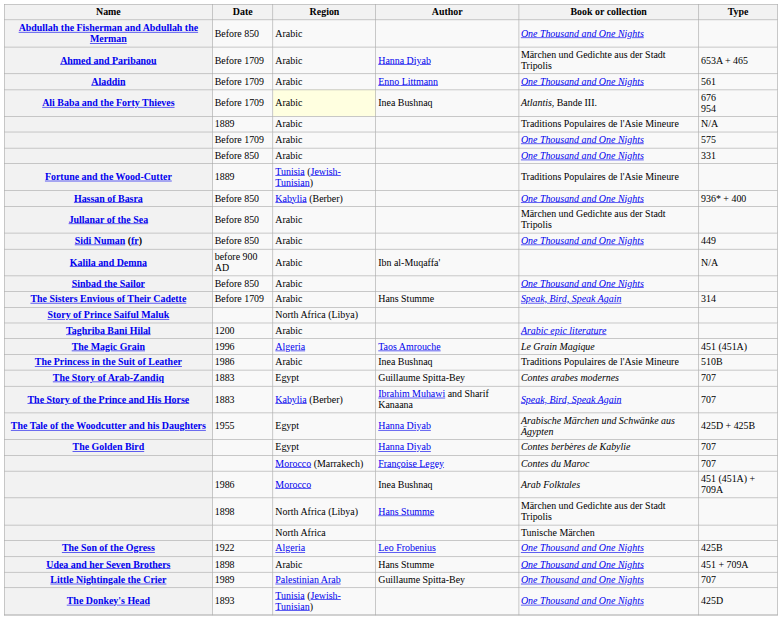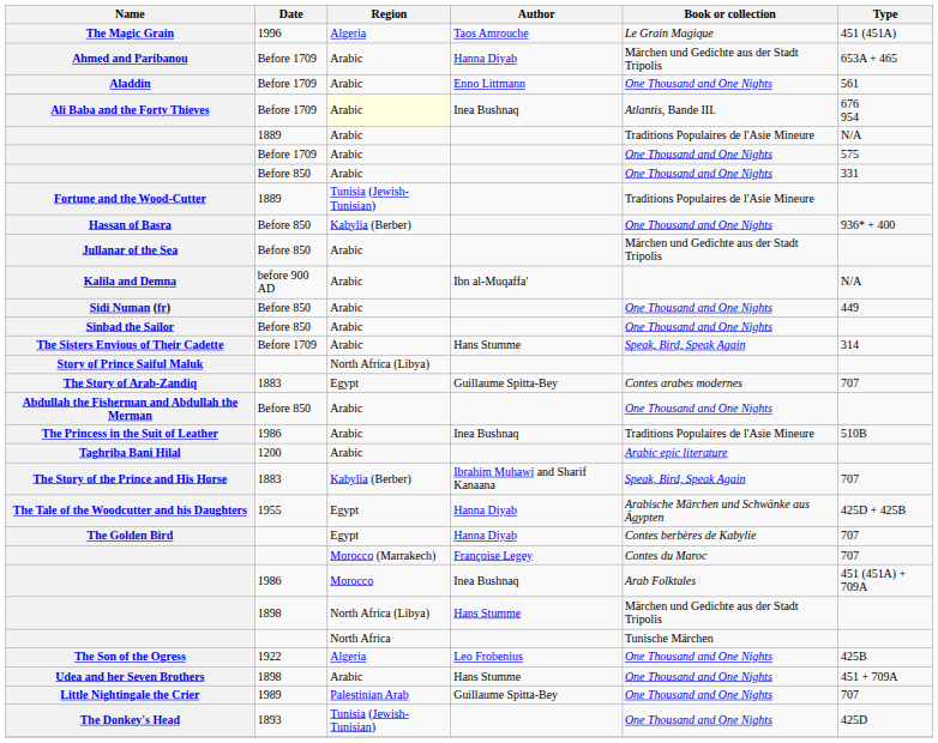 <table class="wikitable sortable">
 <tr>
 <th scope="col">Name</th>
 <th scope="col">Date</th>
 <th scope="col">Region</th>
 <th scope="col">Author</th>
 <th scope="col">Book or collection</th>
 <th scope="col">Type</th>
 </tr>
 <tr>
-<th><a href='#'>Abdullah the Fisherman and Abdullah the Merman</a></th>
-<td>Before 850</td>
-<td>Arabic</td>
-<td></td>
-<td><em><a href='#'>One Thousand and One Nights</a></em></td>
-<td></td>
+<th><a href='#'>The Magic Grain</a></th>
+<td>1996</td>
+<td><a href='#'>Algeria</a></td>
+<td><a href='#'>Taos Amrouche</a></td>
+<td><em>Le Grain Magique</em></td>
+<td>451 (451A)</td>
 </tr>
 <tr>
 <th><a href='#'>Ahmed and Paribanou</a></th>
 <td>Before 1709</td>
 <td>Arabic</td>
 <td><a href='#'>Hanna Diyab</a></td>
 <td>Märchen und Gedichte aus der Stadt Tripolis</td>
 <td>653A + 465</td>
 </tr>
 <tr>
 <th><a href='#'>Aladdin</a></th>
 <td>Before 1709</td>
 <td>Arabic</td>
 <td><a href='#'>Enno Littmann</a></td>
 <td><em><a href='#'>One Thousand and One Nights</a></em></td>
 <td>561</td>
 </tr>
 <tr>
 <th><a href='#'>Ali Baba and the Forty Thieves</a></th>
 <td>Before 1709</td>
 <td style="background: lightyellow;">Arabic</td>
 <td>Inea Bushnaq</td>
 <td><em>Atlantis</em>, Bande III.</td>
 <td>676 <br> 954</td>
 </tr>
 <tr>
 <th></th>
 <td>1889</td>
 <td>Arabic</td>
 <td></td>
 <td>Traditions Populaires de l'Asie Mineure</td>
 <td>N/A</td>
 </tr>
 <tr>
 <th></th>
 <td>Before 1709</td>
 <td>Arabic</td>
 <td></td>
 <td><em><a href='#'>One Thousand and One Nights</a></em></td>
 <td>575</td>
 </tr>
 <tr>
 <th></th>
 <td>Before 850</td>
 <td>Arabic</td>
 <td></td>
 <td><em><a href='#'>One Thousand and One Nights</a></em></td>
 <td>331</td>
 </tr>
 <tr>
 <th><a href='#'>Fortune and the Wood-Cutter</a></th>
 <td>1889</td>
 <td><a href='#'>Tunisia</a> (<a href='#'>Jewish-Tunisian</a>)</td>
 <td></td>
 <td>Traditions Populaires de l'Asie Mineure</td>
 <td></td>
 </tr>
 <tr>
 <th><a href='#'>Hassan of Basra</a></th>
 <td>Before 850</td>
 <td><a href='#'>Kabylia</a> (Berber)</td>
 <td></td>
 <td><em><a href='#'>One Thousand and One Nights</a></em></td>
 <td>936* + 400</td>
 </tr>
 <tr>
 <th><a href='#'>Jullanar of the Sea</a></th>
 <td>Before 850</td>
 <td>Arabic</td>
 <td></td>
 <td>Märchen und Gedichte aus der Stadt Tripolis</td>
 <td></td>
 </tr>
 <tr>
+<th><a href='#'>Kalila and Demna</a></th>
+<td>before 900 AD</td>
+<td>Arabic</td>
+<td>Ibn al-Muqaffa'</td>
+<td></td>
+<td>N/A</td>
+</tr>
+<tr>
 <th><a href='#'>Sidi Numan</a> (<a href='#'>fr</a>)</th>
 <td>Before 850</td>
 <td>Arabic</td>
 <td></td>
 <td><em><a href='#'>One Thousand and One Nights</a></em></td>
 <td>449</td>
-</tr>
-<tr>
-<th><a href='#'>Kalila and Demna</a></th>
-<td>before 900 AD</td>
-<td>Arabic</td>
-<td>Ibn al-Muqaffa'</td>
-<td></td>
-<td>N/A</td>
 </tr>
 <tr>
 <th><a href='#'>Sinbad the Sailor</a></th>
 <td>Before 850</td>
 <td>Arabic</td>
 <td></td>
 <td><em><a href='#'>One Thousand and One Nights</a></em></td>
 <td></td>
 </tr>
 <tr>
 <th><a href='#'>The Sisters Envious of Their Cadette</a></th>
 <td>Before 1709</td>
 <td>Arabic</td>
 <td>Hans Stumme</td>
 <td><em><a href='#'>Speak, Bird, Speak Again</a></em></td>
 <td>314</td>
 </tr>
 <tr>
 <th><a href='#'>Story of Prince Saiful Maluk</a></th>
 <td></td>
 <td>North Africa (Libya)</td>
 <td></td>
 <td></td>
 <td></td>
 </tr>
 <tr>
-<th><a href='#'>Taghriba Bani Hilal</a></th>
-<td>1200</td>
+<th><a href='#'>The Story of Arab-Zandiq</a></th>
+<td>1883</td>
+<td>Egypt</td>
+<td>Guillaume Spitta-Bey</td>
+<td><em>Contes arabes modernes</em></td>
+<td>707</td>
+</tr>
+<tr>
+<th><a href='#'>Abdullah the Fisherman and Abdullah the Merman</a></th>
+<td>Before 850</td>
 <td>Arabic</td>
 <td></td>
-<td><em><a href='#'>Arabic epic literature</a></em></td>
+<td><em><a href='#'>One Thousand and One Nights</a></em></td>
 <td></td>
-</tr>
-<tr>
-<th><a href='#'>The Magic Grain</a></th>
-<td>1996</td>
-<td><a href='#'>Algeria</a></td>
-<td><a href='#'>Taos Amrouche</a></td>
-<td><em>Le Grain Magique</em></td>
-<td>451 (451A)</td>
 </tr>
 <tr>
 <th><a href='#'>The Princess in the Suit of Leather</a></th>
 <td>1986</td>
 <td>Arabic</td>
 <td>Inea Bushnaq</td>
 <td>Traditions Populaires de l'Asie Mineure</td>
 <td>510B</td>
 </tr>
 <tr>
-<th><a href='#'>The Story of Arab-Zandiq</a></th>
-<td>1883</td>
-<td>Egypt</td>
-<td>Guillaume Spitta-Bey</td>
-<td><em>Contes arabes modernes</em></td>
-<td>707</td>
+<th><a href='#'>Taghriba Bani Hilal</a></th>
+<td>1200</td>
+<td>Arabic</td>
+<td></td>
+<td><em><a href='#'>Arabic epic literature</a></em></td>
+<td></td>
 </tr>
 <tr>
 <th><a href='#'>The Story of the Prince and His Horse</a></th>
 <td>1883</td>
 <td><a href='#'>Kabylia</a> (Berber)</td>
 <td><a href='#'>Ibrahim Muhawi</a> and Sharif Kanaana</td>
 <td><em><a href='#'>Speak, Bird, Speak Again</a></em></td>
 <td>707</td>
 </tr>
 <tr>
 <th><a href='#'>The Tale of the Woodcutter and his Daughters</a></th>
 <td>1955</td>
 <td>Egypt</td>
 <td><a href='#'>Hanna Diyab</a></td>
 <td><em>Arabische Märchen und Schwänke aus Ägypten</em></td>
 <td>425D + 425B</td>
 </tr>
 <tr>
 <th><a href='#'>The Golden Bird</a></th>
 <td></td>
 <td>Egypt</td>
 <td><a href='#'>Hanna Diyab</a></td>
 <td><em>Contes berbères de Kabylie</em></td>
 <td>707</td>
 </tr>
 <tr>
 <th></th>
 <td></td>
 <td><a href='#'>Morocco</a> (Marrakech)</td>
 <td><a href='#'>Françoise Legey</a></td>
 <td><em>Contes du Maroc</em></td>
 <td>707</td>
 </tr>
 <tr>
 <th></th>
 <td>1986</td>
 <td><a href='#'>Morocco</a></td>
 <td>Inea Bushnaq</td>
 <td><em>Arab Folktales</em></td>
 <td>451 (451A) + 709A</td>
 </tr>
 <tr>
 <th></th>
 <td>1898</td>
 <td>North Africa (Libya)</td>
 <td><a href='#'>Hans Stumme</a></td>
 <td>Märchen und Gedichte aus der Stadt Tripolis</td>
 <td></td>
 </tr>
 <tr>
 <th></th>
 <td></td>
 <td>North Africa</td>
 <td></td>
 <td>Tunische Märchen</td>
 <td></td>
 </tr>
 <tr>
 <th><a href='#'>The Son of the Ogress</a></th>
 <td>1922</td>
 <td><a href='#'>Algeria</a></td>
 <td><a href='#'>Leo Frobenius</a></td>
 <td><em><a href='#'>One Thousand and One Nights</a></em></td>
 <td>425B</td>
 </tr>
 <tr>
 <th><a href='#'>Udea and her Seven Brothers</a></th>
 <td>1898</td>
 <td>Arabic</td>
 <td>Hans Stumme</td>
 <td><em><a href='#'>One Thousand and One Nights</a></em></td>
 <td>451 + 709A</td>
 </tr>
 <tr>
 <th><a href='#'>Little Nightingale the Crier</a></th>
 <td>1989</td>
 <td><a href='#'>Palestinian Arab</a></td>
 <td>Guillaume Spitta-Bey</td>
 <td><em><a href='#'>One Thousand and One Nights</a></em></td>
 <td>707</td>
 </tr>
 <tr>
 <th><a href='#'>The Donkey's Head</a></th>
 <td>1893</td>
 <td><a href='#'>Tunisia</a> (<a href='#'>Jewish-Tunisian</a>)</td>
 <td></td>
 <td><em><a href='#'>One Thousand and One Nights</a></em></td>
 <td>425D</td>
 </tr>
 <tr>
 </tr>
 </table>
